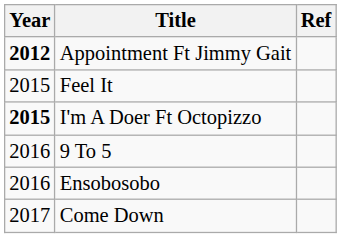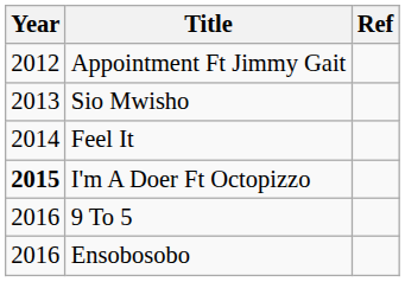 <table class="wikitable">
 <tr>
 <th>Year</th>
 <th>Title</th>
 <th>Ref</th>
 </tr>
 <tr>
-<td><strong>2012</strong></td>
+<td>2012</td>
 <td>Appointment Ft Jimmy Gait</td>
 <td></td>
 </tr>
 <tr>
-<td>2015</td>
+<td>2013</td>
+<td>Sio Mwisho</td>
+<td></td>
+</tr>
+<tr>
+<td>2014</td>
 <td>Feel It</td>
 <td></td>
 </tr>
 <tr>
 <td><strong>2015</strong></td>
 <td>I'm A Doer Ft Octopizzo</td>
 <td></td>
 </tr>
 <tr>
 <td>2016</td>
 <td>9 To 5</td>
 <td></td>
 </tr>
 <tr>
 <td>2016</td>
 <td>Ensobosobo</td>
 <td></td>
 </tr>
-<tr>
-<td>2017</td>
-<td>Come Down</td>
-<td></td>
-</tr>
 </table>
